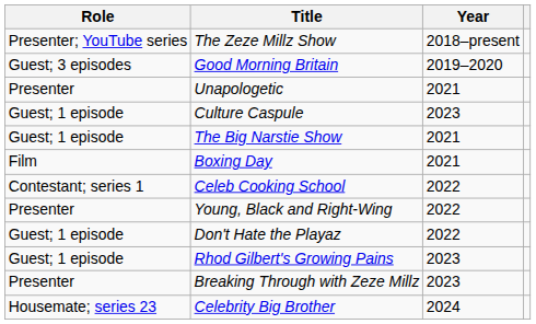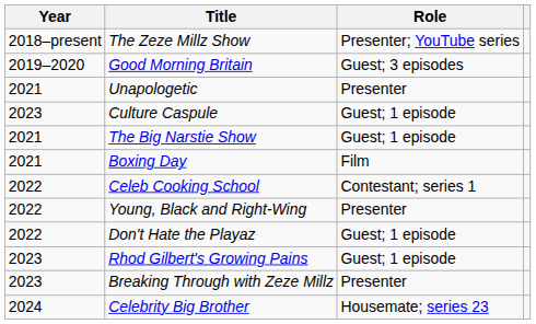 <table class="wikitable plainrowheaders sortable">
 <tr>
+<th>Year</th>
+<th>Title</th>
 <th>Role</th>
-<th>Title</th>
-<th>Year</th>
 <th class="unsortable"></th>
 </tr>
 <tr>
+<td>2018–present</td>
+<td><em>The Zeze Millz Show</em></td>
 <td>Presenter; <a href='#'>YouTube</a> series</td>
-<td><em>The Zeze Millz Show</em></td>
-<td>2018–present</td>
 <td align="center"></td>
 </tr>
 <tr>
+<td>2019–2020</td>
+<td><em><a href='#'>Good Morning Britain</a></em></td>
 <td>Guest; 3 episodes</td>
-<td><em><a href='#'>Good Morning Britain</a></em></td>
-<td>2019–2020</td>
 <td align="center"></td>
 </tr>
 <tr>
+<td>2021</td>
+<td><em>Unapologetic</em></td>
 <td>Presenter</td>
-<td><em>Unapologetic</em></td>
-<td>2021</td>
 <td align="center"></td>
 </tr>
 <tr>
+<td>2023</td>
+<td><em>Culture Caspule</em></td>
 <td>Guest; 1 episode</td>
-<td><em>Culture Caspule</em></td>
-<td>2023</td>
 <td align="center"></td>
 </tr>
 <tr>
+<td>2021</td>
+<td><em><a href='#'>The Big Narstie Show</a></em></td>
 <td>Guest; 1 episode</td>
-<td><em><a href='#'>The Big Narstie Show</a></em></td>
-<td>2021</td>
 <td align="center"></td>
 </tr>
 <tr>
+<td>2021</td>
+<td><em><a href='#'>Boxing Day</a></em></td>
 <td>Film</td>
-<td><em><a href='#'>Boxing Day</a></em></td>
-<td>2021</td>
 <td align="center"></td>
 </tr>
 <tr>
+<td>2022</td>
+<td><em><a href='#'>Celeb Cooking School</a></em></td>
 <td>Contestant; series 1</td>
-<td><em><a href='#'>Celeb Cooking School</a></em></td>
-<td>2022</td>
 <td align="center"></td>
 </tr>
 <tr>
+<td>2022</td>
+<td><em>Young, Black and Right-Wing</em></td>
 <td>Presenter</td>
-<td><em>Young, Black and Right-Wing</em></td>
-<td>2022</td>
 <td align="center"></td>
 </tr>
 <tr>
+<td>2022</td>
+<td><em>Don't Hate the Playaz</em></td>
 <td>Guest; 1 episode</td>
-<td><em>Don't Hate the Playaz</em></td>
-<td>2022</td>
 <td align="center"></td>
 </tr>
 <tr>
+<td>2023</td>
+<td><em><a href='#'>Rhod Gilbert's Growing Pains</a></em></td>
 <td>Guest; 1 episode</td>
-<td><em><a href='#'>Rhod Gilbert's Growing Pains</a></em></td>
-<td>2023</td>
 <td align="center"></td>
 </tr>
 <tr>
+<td>2023</td>
+<td><em>Breaking Through with Zeze Millz</em></td>
 <td>Presenter</td>
-<td><em>Breaking Through with Zeze Millz</em></td>
-<td>2023</td>
 <td align="center"></td>
 </tr>
 <tr>
+<td>2024</td>
+<td><em><a href='#'>Celebrity Big Brother</a></em></td>
 <td>Housemate; <a href='#'>series 23</a></td>
-<td><em><a href='#'>Celebrity Big Brother</a></em></td>
-<td>2024</td>
 <td align="center"></td>
 </tr>
 </table>
